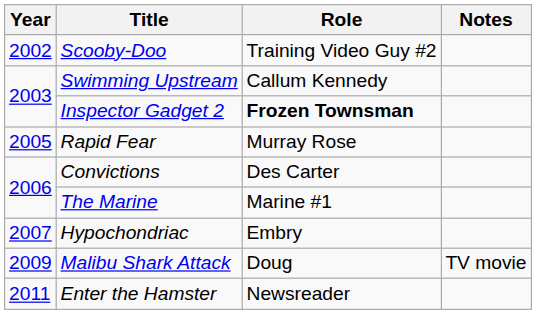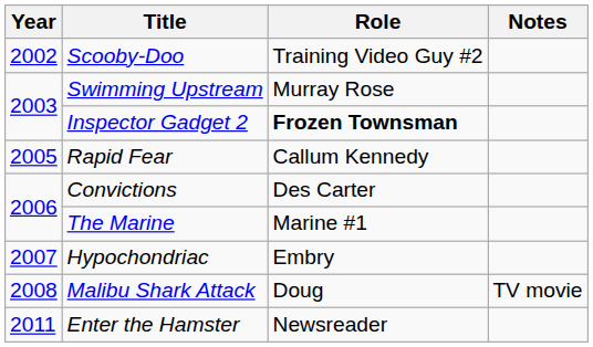 <table class="wikitable">
 <tr>
 <th>Year</th>
 <th>Title</th>
 <th>Role</th>
 <th>Notes</th>
 </tr>
 <tr>
 <td><a href='#'>2002</a></td>
 <td><em><a href='#'>Scooby-Doo</a></em></td>
 <td>Training Video Guy #2</td>
 <td></td>
 </tr>
 <tr>
 <td rowspan="2"><a href='#'>2003</a></td>
 <td><em><a href='#'>Swimming Upstream</a></em></td>
-<td>Callum Kennedy</td>
+<td>Murray Rose</td>
 <td></td>
 </tr>
 <tr>
 <td><em><a href='#'>Inspector Gadget 2</a></em></td>
 <td><strong>Frozen Townsman</strong></td>
 <td></td>
 </tr>
 <tr>
 <td><a href='#'>2005</a></td>
 <td><em>Rapid Fear</em></td>
-<td>Murray Rose</td>
+<td>Callum Kennedy</td>
 <td></td>
 </tr>
 <tr>
 <td rowspan="2"><a href='#'>2006</a></td>
 <td><em>Convictions</em></td>
 <td>Des Carter</td>
 <td></td>
 </tr>
 <tr>
 <td><em><a href='#'>The Marine</a></em></td>
 <td>Marine #1</td>
 <td></td>
 </tr>
 <tr>
 <td><a href='#'>2007</a></td>
 <td><em>Hypochondriac</em></td>
 <td>Embry</td>
 <td></td>
 </tr>
 <tr>
-<td><a href='#'>2009</a></td>
+<td><a href='#'>2008</a></td>
 <td><em><a href='#'>Malibu Shark Attack</a></em></td>
 <td>Doug</td>
 <td>TV movie</td>
 </tr>
 <tr>
 <td><a href='#'>2011</a></td>
 <td><em>Enter the Hamster</em></td>
 <td>Newsreader</td>
 <td></td>
 </tr>
 </table>
